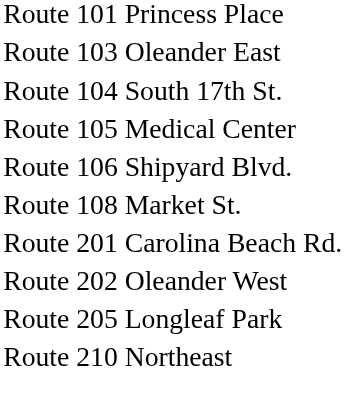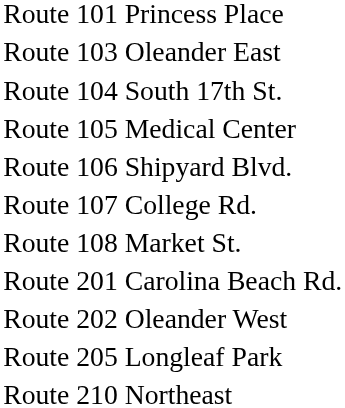 <table>
 <tr>
 <td>Route 101</td>
 <td>Princess Place</td>
 </tr>
 <tr>
 <td>Route 103</td>
 <td>Oleander East</td>
 </tr>
 <tr>
 <td>Route 104</td>
 <td>South 17th St.</td>
 </tr>
 <tr>
 <td>Route 105</td>
 <td>Medical Center</td>
 </tr>
 <tr>
 <td>Route 106</td>
 <td>Shipyard Blvd.</td>
 </tr>
 <tr>
+<td>Route 107</td>
+<td>College Rd.</td>
+</tr>
+<tr>
 <td>Route 108</td>
 <td>Market St.</td>
 </tr>
 <tr>
 <td>Route 201</td>
 <td>Carolina Beach Rd.</td>
 </tr>
 <tr>
 <td>Route 202</td>
 <td>Oleander West</td>
 </tr>
 <tr>
 <td>Route 205</td>
 <td>Longleaf Park</td>
 </tr>
 <tr>
 <td>Route 210</td>
 <td>Northeast</td>
 </tr>
 </table>
